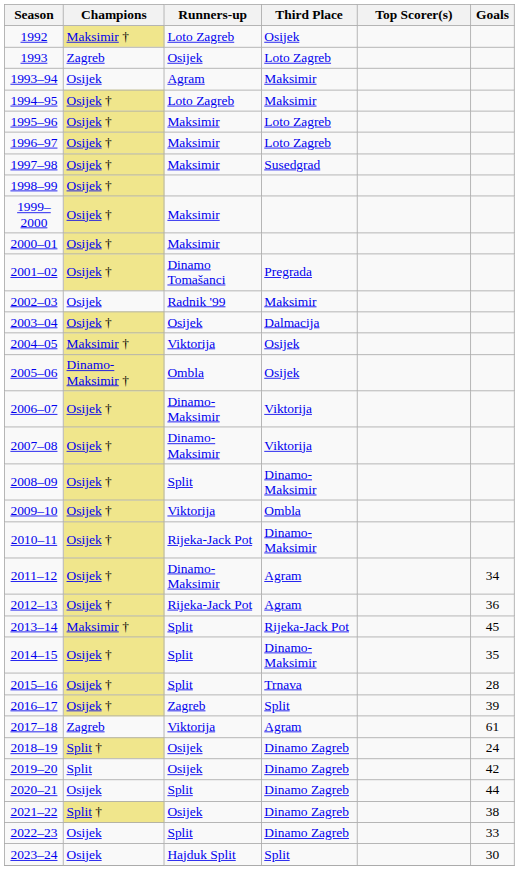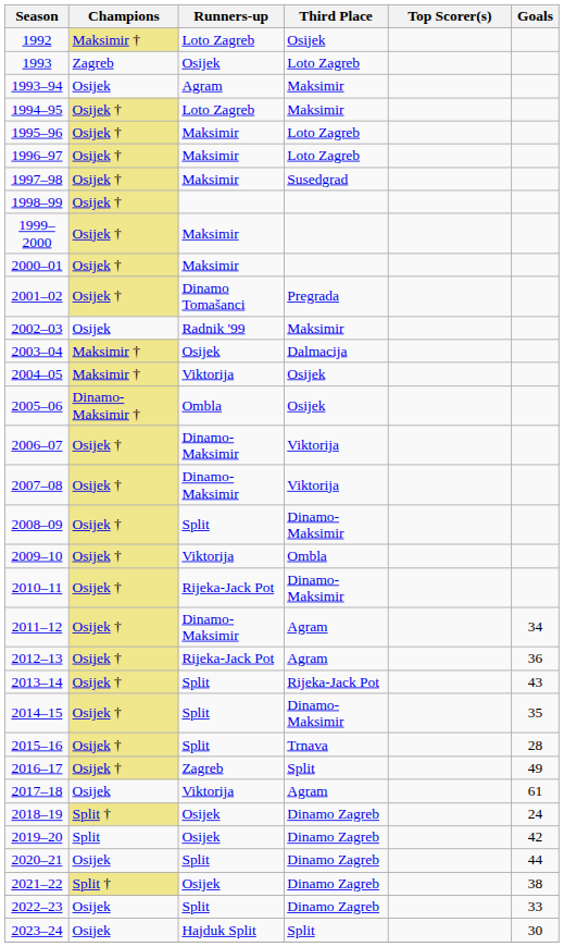 <table class="wikitable sortable plainrowheaders">
 <tr>
 <th scope="col" width=80>Season</th>
 <th scope="col" width=150>Champions</th>
 <th scope="col" width=150>Runners-up</th>
 <th scope="col" width=150>Third Place</th>
 <th scope="col" width=200>Top Scorer(s)</th>
 <th scope="col" width=50>Goals</th>
 </tr>
 <tr>
 <td align=center><a href='#'>1992</a></td>
 <td bgcolor=#F0E68C><a href='#'>Maksimir</a>  †</td>
 <td><a href='#'>Loto Zagreb</a></td>
 <td><a href='#'>Osijek</a></td>
 <td></td>
 <td align=center></td>
 </tr>
 <tr>
 <td align=center><a href='#'>1993</a></td>
 <td><a href='#'>Zagreb</a> </td>
 <td><a href='#'>Osijek</a></td>
 <td><a href='#'>Loto Zagreb</a></td>
 <td></td>
 <td align=center></td>
 </tr>
 <tr>
 <td align=center><a href='#'>1993–94</a></td>
 <td><a href='#'>Osijek</a> </td>
 <td><a href='#'>Agram</a></td>
 <td><a href='#'>Maksimir</a></td>
 <td></td>
 <td align=center></td>
 </tr>
 <tr>
 <td align=center><a href='#'>1994–95</a></td>
 <td bgcolor=#F0E68C><a href='#'>Osijek</a>  †</td>
 <td><a href='#'>Loto Zagreb</a></td>
 <td><a href='#'>Maksimir</a></td>
 <td></td>
 <td align=center></td>
 </tr>
 <tr>
 <td align=center><a href='#'>1995–96</a></td>
 <td bgcolor=#F0E68C><a href='#'>Osijek</a>  †</td>
 <td><a href='#'>Maksimir</a></td>
 <td><a href='#'>Loto Zagreb</a></td>
 <td></td>
 <td align=center></td>
 </tr>
 <tr>
 <td align=center><a href='#'>1996–97</a></td>
 <td bgcolor=#F0E68C><a href='#'>Osijek</a>  †</td>
 <td><a href='#'>Maksimir</a></td>
 <td><a href='#'>Loto Zagreb</a></td>
 <td></td>
 <td align=center></td>
 </tr>
 <tr>
 <td align=center><a href='#'>1997–98</a></td>
 <td bgcolor=#F0E68C><a href='#'>Osijek</a>  †</td>
 <td><a href='#'>Maksimir</a></td>
 <td><a href='#'>Susedgrad</a></td>
 <td></td>
 <td align=center></td>
 </tr>
 <tr>
 <td align=center><a href='#'>1998–99</a></td>
 <td bgcolor=#F0E68C><a href='#'>Osijek</a>  †</td>
 <td></td>
 <td></td>
 <td></td>
 <td align=center></td>
 </tr>
 <tr>
 <td align=center><a href='#'>1999–2000</a></td>
 <td bgcolor=#F0E68C><a href='#'>Osijek</a>  †</td>
 <td><a href='#'>Maksimir</a></td>
 <td></td>
 <td></td>
 <td align=center></td>
 </tr>
 <tr>
 <td align=center><a href='#'>2000–01</a></td>
 <td bgcolor=#F0E68C><a href='#'>Osijek</a>  †</td>
 <td><a href='#'>Maksimir</a></td>
 <td></td>
 <td></td>
 <td align=center></td>
 </tr>
 <tr>
 <td align=center><a href='#'>2001–02</a></td>
 <td bgcolor=#F0E68C><a href='#'>Osijek</a>  †</td>
 <td><a href='#'>Dinamo Tomašanci</a></td>
 <td><a href='#'>Pregrada</a></td>
 <td></td>
 <td align=center></td>
 </tr>
 <tr>
 <td align=center><a href='#'>2002–03</a></td>
 <td><a href='#'>Osijek</a> </td>
 <td><a href='#'>Radnik '99</a></td>
 <td><a href='#'>Maksimir</a></td>
 <td></td>
 <td align=center></td>
 </tr>
 <tr>
 <td align=center><a href='#'>2003–04</a></td>
-<td bgcolor=#F0E68C><a href='#'>Osijek</a>  †</td>
+<td bgcolor=#F0E68C><a href='#'>Maksimir</a>  †</td>
 <td><a href='#'>Osijek</a></td>
 <td><a href='#'>Dalmacija</a></td>
 <td></td>
 <td align=center></td>
 </tr>
 <tr>
 <td align=center><a href='#'>2004–05</a></td>
 <td bgcolor=#F0E68C><a href='#'>Maksimir</a>  †</td>
 <td><a href='#'>Viktorija</a></td>
 <td><a href='#'>Osijek</a></td>
 <td></td>
 <td align=center></td>
 </tr>
 <tr>
 <td align=center><a href='#'>2005–06</a></td>
 <td bgcolor=#F0E68C><a href='#'>Dinamo-Maksimir</a>  †</td>
 <td><a href='#'>Ombla</a></td>
 <td><a href='#'>Osijek</a></td>
 <td></td>
 <td align=center></td>
 </tr>
 <tr>
 <td align=center><a href='#'>2006–07</a></td>
 <td bgcolor=#F0E68C><a href='#'>Osijek</a>  †</td>
 <td><a href='#'>Dinamo-Maksimir</a></td>
 <td><a href='#'>Viktorija</a></td>
 <td></td>
 <td align=center></td>
 </tr>
 <tr>
 <td align=center><a href='#'>2007–08</a></td>
 <td bgcolor=#F0E68C><a href='#'>Osijek</a>  †</td>
 <td><a href='#'>Dinamo-Maksimir</a></td>
 <td><a href='#'>Viktorija</a></td>
 <td></td>
 <td align=center></td>
 </tr>
 <tr>
 <td align=center><a href='#'>2008–09</a></td>
 <td bgcolor=#F0E68C><a href='#'>Osijek</a>  †</td>
 <td><a href='#'>Split</a></td>
 <td><a href='#'>Dinamo-Maksimir</a></td>
 <td></td>
 <td align=center></td>
 </tr>
 <tr>
 <td align=center><a href='#'>2009–10</a></td>
 <td bgcolor=#F0E68C><a href='#'>Osijek</a>  †</td>
 <td><a href='#'>Viktorija</a></td>
 <td><a href='#'>Ombla</a></td>
 <td></td>
 <td align=center></td>
 </tr>
 <tr>
 <td align=center><a href='#'>2010–11</a></td>
 <td bgcolor=#F0E68C><a href='#'>Osijek</a>  †</td>
 <td><a href='#'>Rijeka-Jack Pot</a></td>
 <td><a href='#'>Dinamo-Maksimir</a></td>
 <td></td>
 <td align=center></td>
 </tr>
 <tr>
 <td align=center><a href='#'>2011–12</a></td>
 <td bgcolor=#F0E68C><a href='#'>Osijek</a>  †</td>
 <td><a href='#'>Dinamo-Maksimir</a></td>
 <td><a href='#'>Agram</a></td>
 <td> </td>
 <td align=center>34</td>
 </tr>
 <tr>
 <td align=center><a href='#'>2012–13</a></td>
 <td bgcolor=#F0E68C><a href='#'>Osijek</a>  †</td>
 <td><a href='#'>Rijeka-Jack Pot</a></td>
 <td><a href='#'>Agram</a></td>
 <td> </td>
 <td align=center>36</td>
 </tr>
 <tr>
 <td align=center><a href='#'>2013–14</a></td>
-<td bgcolor=#F0E68C><a href='#'>Maksimir</a>  †</td>
+<td bgcolor=#F0E68C><a href='#'>Osijek</a>  †</td>
 <td><a href='#'>Split</a></td>
 <td><a href='#'>Rijeka-Jack Pot</a></td>
 <td> </td>
-<td align=center>45</td>
+<td align=center>43</td>
 </tr>
 <tr>
 <td align=center><a href='#'>2014–15</a></td>
 <td bgcolor=#F0E68C><a href='#'>Osijek</a>  †</td>
 <td><a href='#'>Split</a></td>
 <td><a href='#'>Dinamo-Maksimir</a></td>
 <td> </td>
 <td align=center>35</td>
 </tr>
 <tr>
 <td align=center><a href='#'>2015–16</a></td>
 <td bgcolor=#F0E68C><a href='#'>Osijek</a>  †</td>
 <td><a href='#'>Split</a></td>
 <td><a href='#'>Trnava</a></td>
 <td> </td>
 <td align=center>28</td>
 </tr>
 <tr>
 <td align=center><a href='#'>2016–17</a></td>
 <td bgcolor=#F0E68C><a href='#'>Osijek</a>  †</td>
 <td><a href='#'>Zagreb</a></td>
 <td><a href='#'>Split</a></td>
 <td> </td>
-<td align=center>39</td>
+<td align=center>49</td>
 </tr>
 <tr>
 <td align=center><a href='#'>2017–18</a></td>
-<td><a href='#'>Zagreb</a> </td>
+<td><a href='#'>Osijek</a> </td>
 <td><a href='#'>Viktorija</a></td>
 <td><a href='#'>Agram</a></td>
 <td> </td>
 <td align=center>61</td>
 </tr>
 <tr>
 <td align=center><a href='#'>2018–19</a></td>
 <td bgcolor=#F0E68C><a href='#'>Split</a>  †</td>
 <td><a href='#'>Osijek</a></td>
 <td><a href='#'>Dinamo Zagreb</a></td>
 <td> </td>
 <td align=center>24</td>
 </tr>
 <tr>
 <td align=center><a href='#'>2019–20</a></td>
 <td><a href='#'>Split</a> </td>
 <td><a href='#'>Osijek</a></td>
 <td><a href='#'>Dinamo Zagreb</a></td>
 <td> </td>
 <td align=center>42</td>
 </tr>
 <tr>
 <td align=center><a href='#'>2020–21</a></td>
 <td><a href='#'>Osijek</a> </td>
 <td><a href='#'>Split</a></td>
 <td><a href='#'>Dinamo Zagreb</a></td>
 <td> </td>
 <td align=center>44</td>
 </tr>
 <tr>
 <td align=center><a href='#'>2021–22</a></td>
 <td bgcolor=#F0E68C><a href='#'>Split</a>  †</td>
 <td><a href='#'>Osijek</a></td>
 <td><a href='#'>Dinamo Zagreb</a></td>
 <td> </td>
 <td align=center>38</td>
 </tr>
 <tr>
 <td align=center><a href='#'>2022–23</a></td>
 <td><a href='#'>Osijek</a> </td>
 <td><a href='#'>Split</a></td>
 <td><a href='#'>Dinamo Zagreb</a></td>
 <td> </td>
 <td align=center>33</td>
 </tr>
 <tr>
 <td align=center><a href='#'>2023–24</a></td>
 <td><a href='#'>Osijek</a> </td>
 <td><a href='#'>Hajduk Split</a></td>
 <td><a href='#'>Split</a></td>
 <td> </td>
 <td align=center>30</td>
 </tr>
 <tr>
 </tr>
 </table>
